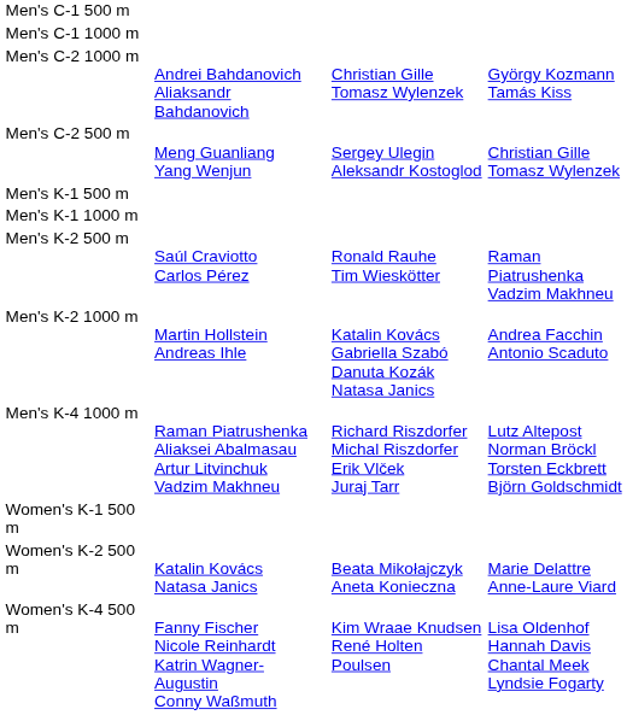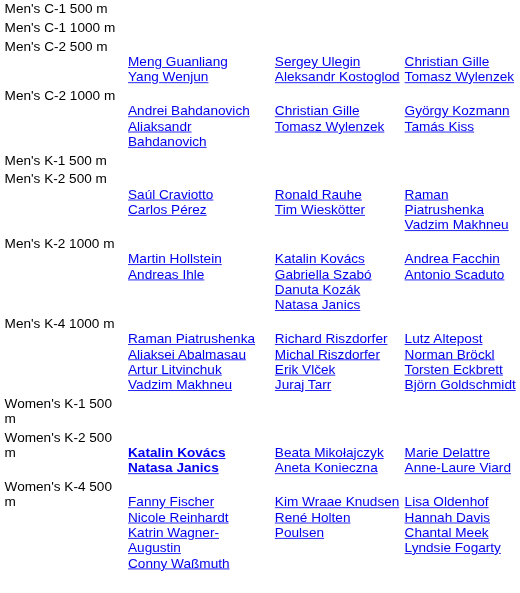 <table>
 <tr>
 <td>Men's C-1 500 m<br></td>
 <td></td>
 <td></td>
 <td></td>
 </tr>
 <tr>
 <td>Men's C-1 1000 m<br></td>
 <td></td>
 <td></td>
 <td></td>
 </tr>
 <tr valign="top">
+<td>Men's C-2 500 m<br></td>
+<td><br><a href='#'>Meng Guanliang</a><br><a href='#'>Yang Wenjun</a></td>
+<td><br><a href='#'>Sergey Ulegin</a><br><a href='#'>Aleksandr Kostoglod</a></td>
+<td><br><a href='#'>Christian Gille</a><br><a href='#'>Tomasz Wylenzek</a></td>
+</tr>
+<tr valign="top">
 <td>Men's C-2 1000 m<br></td>
 <td><br><a href='#'>Andrei Bahdanovich</a><br><a href='#'>Aliaksandr Bahdanovich</a></td>
 <td><br><a href='#'>Christian Gille</a><br><a href='#'>Tomasz Wylenzek</a></td>
 <td><br><a href='#'>György Kozmann</a><br><a href='#'>Tamás Kiss</a></td>
 </tr>
-<tr valign="top">
-<td>Men's C-2 500 m<br></td>
-<td><br><a href='#'>Meng Guanliang</a><br><a href='#'>Yang Wenjun</a></td>
-<td><br><a href='#'>Sergey Ulegin</a><br><a href='#'>Aleksandr Kostoglod</a></td>
-<td><br><a href='#'>Christian Gille</a><br><a href='#'>Tomasz Wylenzek</a></td>
-</tr>
 <tr>
 <td>Men's K-1 500 m<br></td>
-<td></td>
-<td></td>
-<td></td>
-</tr>
-<tr>
-<td>Men's K-1 1000 m<br></td>
 <td></td>
 <td></td>
 <td></td>
 </tr>
 <tr valign="top">
 <td>Men's K-2 500 m<br></td>
 <td><br><a href='#'>Saúl Craviotto</a><br><a href='#'>Carlos Pérez</a></td>
 <td><br><a href='#'>Ronald Rauhe</a><br><a href='#'>Tim Wieskötter</a></td>
 <td><br><a href='#'>Raman Piatrushenka</a><br><a href='#'>Vadzim Makhneu</a></td>
 </tr>
 <tr valign="top">
 <td>Men's K-2 1000 m<br></td>
 <td><br><a href='#'>Martin Hollstein</a><br><a href='#'>Andreas Ihle</a></td>
 <td><br><a href='#'>Katalin Kovács</a><br><a href='#'>Gabriella Szabó</a><br><a href='#'>Danuta Kozák</a><br><a href='#'>Natasa Janics</a></td>
 <td><br><a href='#'>Andrea Facchin</a><br><a href='#'>Antonio Scaduto</a></td>
 </tr>
 <tr valign="top">
 <td>Men's K-4 1000 m<br></td>
 <td><br><a href='#'>Raman Piatrushenka</a><br><a href='#'>Aliaksei Abalmasau</a><br><a href='#'>Artur Litvinchuk</a><br><a href='#'>Vadzim Makhneu</a></td>
 <td><br><a href='#'>Richard Riszdorfer</a><br><a href='#'>Michal Riszdorfer</a><br><a href='#'>Erik Vlček</a><br><a href='#'>Juraj Tarr</a></td>
 <td><br><a href='#'>Lutz Altepost</a><br><a href='#'>Norman Bröckl</a><br><a href='#'>Torsten Eckbrett</a><br><a href='#'>Björn Goldschmidt</a></td>
 </tr>
 <tr>
 <td>Women's K-1 500 m<br></td>
 <td></td>
 <td></td>
 <td></td>
 </tr>
 <tr valign="top">
 <td>Women's K-2 500 m<br></td>
-<td><br><a href='#'>Katalin Kovács</a><br><a href='#'>Natasa Janics</a></td>
+<td><strong><br><a href='#'>Katalin Kovács</a><br><a href='#'>Natasa Janics</a></strong></td>
 <td><br><a href='#'>Beata Mikołajczyk</a><br><a href='#'>Aneta Konieczna</a></td>
 <td><br><a href='#'>Marie Delattre</a><br><a href='#'>Anne-Laure Viard</a></td>
 </tr>
 <tr valign="top">
 <td>Women's K-4 500 m<br></td>
 <td><br><a href='#'>Fanny Fischer</a><br><a href='#'>Nicole Reinhardt</a><br><a href='#'>Katrin Wagner-Augustin</a><br><a href='#'>Conny Waßmuth</a></td>
 <td><br><a href='#'>Kim Wraae Knudsen</a><br><a href='#'>René Holten Poulsen</a></td>
 <td><br><a href='#'>Lisa Oldenhof</a><br><a href='#'>Hannah Davis</a><br><a href='#'>Chantal Meek</a><br><a href='#'>Lyndsie Fogarty</a></td>
 </tr>
 </table>
